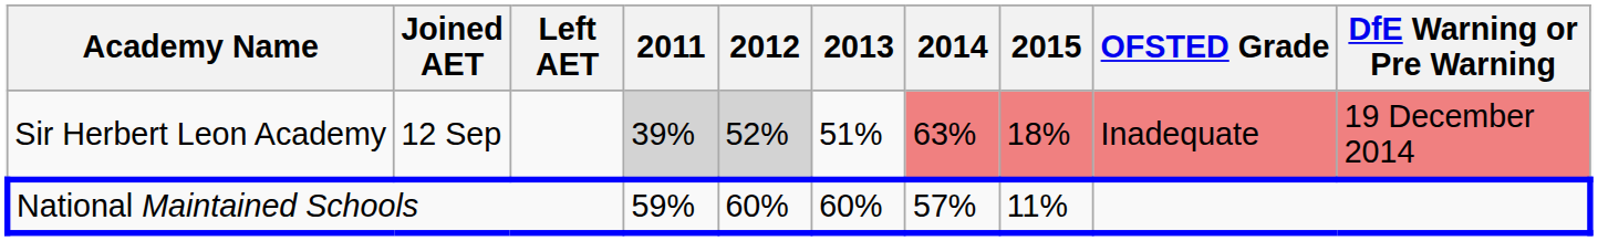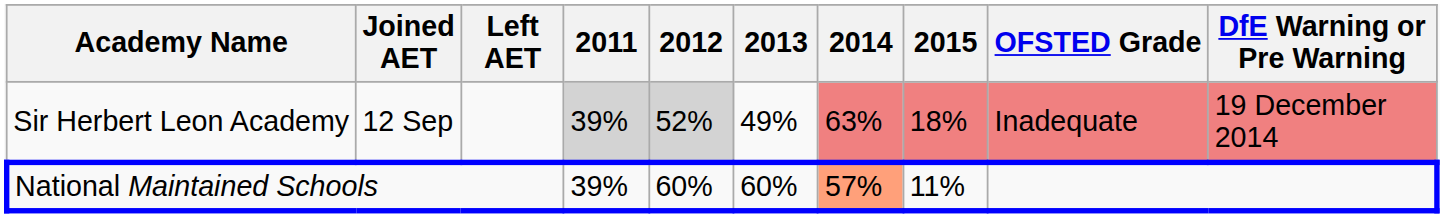 <table class="wikitable">
 <tr>
 <th>Academy Name</th>
 <th scope="col" style="width: 50px;">Joined AET</th>
 <th scope="col" style="width: 50px;">Left AET</th>
 <th scope="col" style="width: 40px;">2011</th>
 <th scope="col" style="width: 40px;">2012</th>
 <th scope="col" style="width: 40px;">2013</th>
 <th scope="col" style="width: 40px;">2014</th>
 <th scope="col" style="width: 40px;">2015</th>
 <th><a href='#'>OFSTED</a> Grade</th>
 <th scope="col" style="width: 120px;"><a href='#'>DfE</a> Warning or Pre Warning</th>
 </tr>
 <tr>
 <td>Sir Herbert Leon Academy</td>
 <td>12 Sep</td>
 <td></td>
 <td style="background:lightgrey;">39%</td>
 <td style="background:lightgrey;">52%</td>
-<td>51%</td>
+<td>49%</td>
 <td style="background:lightcoral;">63%</td>
 <td style="background:lightcoral;">18%</td>
 <td style="background:lightcoral;">Inadequate</td>
 <td style="background:lightcoral;">19 December 2014</td>
 </tr>
 <tr Style="border: 3px solid blue;">
 <td colspan="3" style="text-align: left;">National <em>Maintained Schools</em></td>
-<td>59%</td>
+<td>39%</td>
 <td>60%</td>
 <td>60%</td>
-<td>57%</td>
+<td style="background: lightsalmon;">57%</td>
 <td>11%</td>
 </tr>
 </table>
